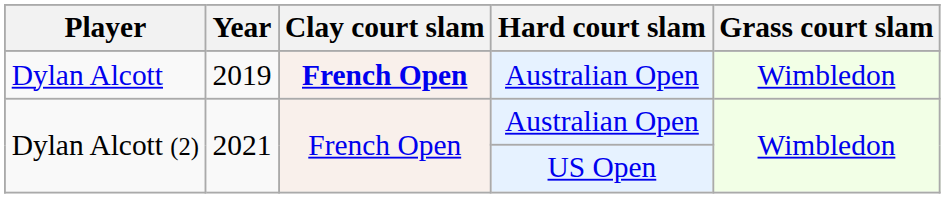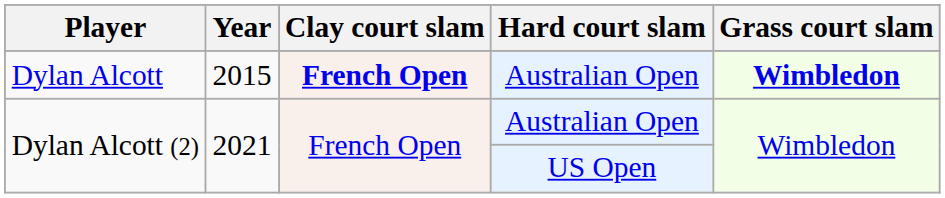 <table class="wikitable sortable" style="text-align:center;">
 <tr>
 <th>Player</th>
 <th>Year</th>
 <th>Clay court slam</th>
 <th>Hard court slam</th>
 <th>Grass court slam</th>
 </tr>
 <tr>
 <td align="left"> <a href='#'>Dylan Alcott</a></td>
-<td>2019</td>
+<td>2015</td>
 <td style="background: #f9f0eb;"><strong><a href='#'>French Open</a></strong></td>
 <td style="background: #e6f2ff;"><a href='#'>Australian Open</a></td>
-<td style="background: #f2ffe6;"><a href='#'>Wimbledon</a></td>
+<td style="background: #f2ffe6;"><strong><a href='#'>Wimbledon</a></strong></td>
 </tr>
 <tr>
 <td rowspan="2"align="left"> Dylan Alcott <small>(2)</small></td>
 <td rowspan="2">2021</td>
 <td rowspan="2" style="background: #f9f0eb;"><a href='#'>French Open</a></td>
 <td style="background: #e6f2ff;"><a href='#'>Australian Open</a></td>
 <td rowspan="2" style="background: #f2ffe6;"><a href='#'>Wimbledon</a></td>
 </tr>
 <tr>
 <td style="background: #e6f2ff;"><a href='#'>US Open</a></td>
 </tr>
 </table>
